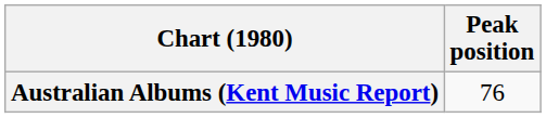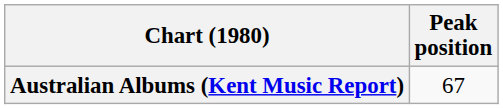 <table class="wikitable sortable plainrowheaders" style="text-align:center">
 <tr>
 <th scope="col">Chart (1980)</th>
 <th scope="col">Peak<br> position</th>
 </tr>
 <tr>
 <th scope="row">Australian Albums (<a href='#'>Kent Music Report</a>)</th>
-<td align="center">76</td>
+<td align="center">67</td>
 </tr>
 </table>
